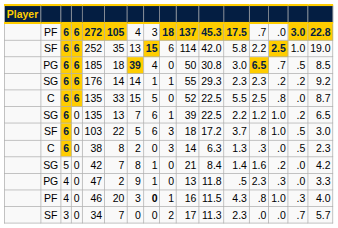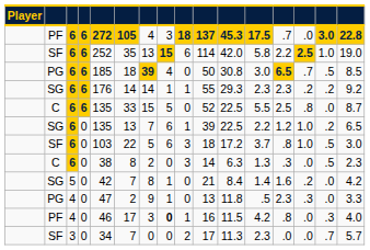 <table class="wikitable sortable" style="font-size: 95%; text-align:right;">
 <tr>
 <th style="background:#041E42; color:#FFCD00; border-top:#FFCD00 3px solid; border-bottom:#FFCD00 3px solid;">Player</th>
 <th style="background:#041E42; color:#FFCD00; border-top:#FFCD00 3px solid; border-bottom:#FFCD00 3px solid;"></th>
 <th style="background:#041E42; color:#FFCD00; border-top:#FFCD00 3px solid; border-bottom:#FFCD00 3px solid;"></th>
 <th style="background:#041E42; color:#FFCD00; border-top:#FFCD00 3px solid; border-bottom:#FFCD00 3px solid;"></th>
 <th style="background:#041E42; color:#FFCD00; border-top:#FFCD00 3px solid; border-bottom:#FFCD00 3px solid;"></th>
 <th style="background:#041E42; color:#FFCD00; border-top:#FFCD00 3px solid; border-bottom:#FFCD00 3px solid;"></th>
 <th style="background:#041E42; color:#FFCD00; border-top:#FFCD00 3px solid; border-bottom:#FFCD00 3px solid;"></th>
 <th style="background:#041E42; color:#FFCD00; border-top:#FFCD00 3px solid; border-bottom:#FFCD00 3px solid;"></th>
 <th style="background:#041E42; color:#FFCD00; border-top:#FFCD00 3px solid; border-bottom:#FFCD00 3px solid;"></th>
 <th style="background:#041E42; color:#FFCD00; border-top:#FFCD00 3px solid; border-bottom:#FFCD00 3px solid;"></th>
 <th style="background:#041E42; color:#FFCD00; border-top:#FFCD00 3px solid; border-bottom:#FFCD00 3px solid;"></th>
 <th style="background:#041E42; color:#FFCD00; border-top:#FFCD00 3px solid; border-bottom:#FFCD00 3px solid;"></th>
 <th style="background:#041E42; color:#FFCD00; border-top:#FFCD00 3px solid; border-bottom:#FFCD00 3px solid;"></th>
 <th style="background:#041E42; color:#FFCD00; border-top:#FFCD00 3px solid; border-bottom:#FFCD00 3px solid;"></th>
 <th style="background:#041E42; color:#FFCD00; border-top:#FFCD00 3px solid; border-bottom:#FFCD00 3px solid;"></th>
 <th style="background:#041E42; color:#FFCD00; border-top:#FFCD00 3px solid; border-bottom:#FFCD00 3px solid;"></th>
 </tr>
 <tr>
 <td style="text-align:left;"></td>
 <td style="text-align:center;">PF</td>
 <td style="background:#FFCD00; color:#041E42;"><strong>6</strong></td>
 <td style="background:#FFCD00; color:#041E42;"><strong>6</strong></td>
 <td style="background:#FFCD00; color:#041E42;"><strong>272</strong></td>
 <td style="background:#FFCD00; color:#041E42;"><strong>105</strong></td>
 <td>4</td>
 <td>3</td>
 <td style="background:#FFCD00; color:#041E42;"><strong>18</strong></td>
 <td style="background:#FFCD00; color:#041E42;"><strong>137</strong></td>
 <td style="background:#FFCD00; color:#041E42;"><strong>45.3</strong></td>
 <td style="background:#FFCD00; color:#041E42;"><strong>17.5</strong></td>
 <td>.7</td>
 <td>.0</td>
 <td style="background:#FFCD00; color:#041E42;"><strong>3.0</strong></td>
 <td style="background:#FFCD00; color:#041E42;"><strong>22.8</strong></td>
 </tr>
 <tr>
 <td style="text-align:left;"></td>
 <td style="text-align:center;">SF</td>
 <td style="background:#FFCD00; color:#041E42;"><strong>6</strong></td>
 <td style="background:#FFCD00; color:#041E42;"><strong>6</strong></td>
 <td>252</td>
 <td>35</td>
 <td>13</td>
 <td style="background:#FFCD00; color:#041E42;"><strong>15</strong></td>
 <td>6</td>
 <td>114</td>
 <td>42.0</td>
 <td>5.8</td>
 <td>2.2</td>
 <td style="background:#FFCD00; color:#041E42;"><strong>2.5</strong></td>
 <td>1.0</td>
 <td>19.0</td>
 </tr>
 <tr>
 <td style="text-align:left;"></td>
 <td style="text-align:center;">PG</td>
 <td style="background:#FFCD00; color:#041E42;"><strong>6</strong></td>
 <td style="background:#FFCD00; color:#041E42;"><strong>6</strong></td>
 <td>185</td>
 <td>18</td>
 <td style="background:#FFCD00; color:#041E42;"><strong>39</strong></td>
 <td>4</td>
 <td>0</td>
 <td>50</td>
 <td>30.8</td>
 <td>3.0</td>
 <td style="background:#FFCD00; color:#041E42;"><strong>6.5</strong></td>
 <td>.7</td>
 <td>.5</td>
 <td>8.5</td>
 </tr>
 <tr>
 <td style="text-align:left;"></td>
 <td style="text-align:center;">SG</td>
 <td style="background:#FFCD00; color:#041E42;"><strong>6</strong></td>
 <td style="background:#FFCD00; color:#041E42;"><strong>6</strong></td>
 <td>176</td>
 <td>14</td>
 <td>14</td>
 <td>1</td>
 <td>1</td>
 <td>55</td>
 <td>29.3</td>
 <td>2.3</td>
 <td>2.3</td>
 <td>.2</td>
 <td>.2</td>
 <td>9.2</td>
 </tr>
 <tr>
 <td style="text-align:left;"></td>
 <td style="text-align:center;">C</td>
 <td style="background:#FFCD00; color:#041E42;"><strong>6</strong></td>
 <td style="background:#FFCD00; color:#041E42;"><strong>6</strong></td>
 <td>135</td>
 <td>33</td>
 <td>15</td>
 <td>5</td>
 <td>0</td>
 <td>52</td>
 <td>22.5</td>
 <td>5.5</td>
 <td>2.5</td>
 <td>.8</td>
 <td>.0</td>
 <td>8.7</td>
 </tr>
 <tr>
 <td style="text-align:left;"></td>
 <td style="text-align:center;">SG</td>
 <td style="background:#FFCD00; color:#041E42;"><strong>6</strong></td>
 <td>0</td>
 <td>135</td>
 <td>13</td>
 <td>7</td>
 <td>6</td>
 <td>1</td>
 <td>39</td>
 <td>22.5</td>
 <td>2.2</td>
 <td>1.2</td>
 <td>1.0</td>
 <td>.2</td>
 <td>6.5</td>
 </tr>
 <tr>
 <td style="text-align:left;"></td>
 <td style="text-align:center;">SF</td>
 <td style="background:#FFCD00; color:#041E42;"><strong>6</strong></td>
 <td>0</td>
 <td>103</td>
 <td>22</td>
 <td>5</td>
 <td>6</td>
 <td>3</td>
 <td>18</td>
 <td>17.2</td>
 <td>3.7</td>
 <td>.8</td>
 <td>1.0</td>
 <td>.5</td>
 <td>3.0</td>
 </tr>
 <tr>
 <td style="text-align:left;"></td>
 <td style="text-align:center;">C</td>
 <td style="background:#FFCD00; color:#041E42;"><strong>6</strong></td>
 <td>0</td>
 <td>38</td>
 <td>8</td>
 <td>2</td>
 <td>0</td>
 <td>3</td>
 <td>14</td>
 <td>6.3</td>
 <td>1.3</td>
 <td>.3</td>
 <td>.0</td>
 <td>.5</td>
 <td>2.3</td>
 </tr>
 <tr>
 <td style="text-align:left;"></td>
 <td style="text-align:center;">SG</td>
 <td>5</td>
 <td>0</td>
 <td>42</td>
 <td>7</td>
 <td>8</td>
 <td>1</td>
 <td>0</td>
 <td>21</td>
 <td>8.4</td>
 <td>1.4</td>
 <td>1.6</td>
 <td>.2</td>
 <td>.0</td>
 <td>4.2</td>
 </tr>
 <tr>
 <td style="text-align:left;"></td>
 <td style="text-align:center;">PG</td>
 <td>4</td>
 <td>0</td>
 <td>47</td>
 <td>2</td>
 <td>9</td>
 <td>1</td>
 <td>0</td>
 <td>13</td>
 <td>11.8</td>
 <td>.5</td>
 <td>2.3</td>
 <td>.3</td>
 <td>.0</td>
 <td>3.3</td>
 </tr>
 <tr>
 <td style="text-align:left;"></td>
 <td style="text-align:center;">PF</td>
 <td>4</td>
 <td>0</td>
 <td>46</td>
-<td>20</td>
+<td>17</td>
 <td>3</td>
 <td><strong>0</strong></td>
 <td>1</td>
 <td>16</td>
 <td>11.5</td>
-<td>4.3</td>
+<td>4.2</td>
 <td>.8</td>
-<td>1.0</td>
+<td>.0</td>
 <td>.3</td>
 <td>4.0</td>
 </tr>
 <tr>
 <td style="text-align:left;"></td>
 <td style="text-align:center;">SF</td>
 <td>3</td>
 <td>0</td>
 <td>34</td>
 <td>7</td>
 <td>0</td>
 <td>0</td>
 <td>2</td>
 <td>17</td>
 <td>11.3</td>
 <td>2.3</td>
 <td>.0</td>
 <td>.0</td>
 <td>.7</td>
 <td>5.7</td>
 </tr>
 </table>
